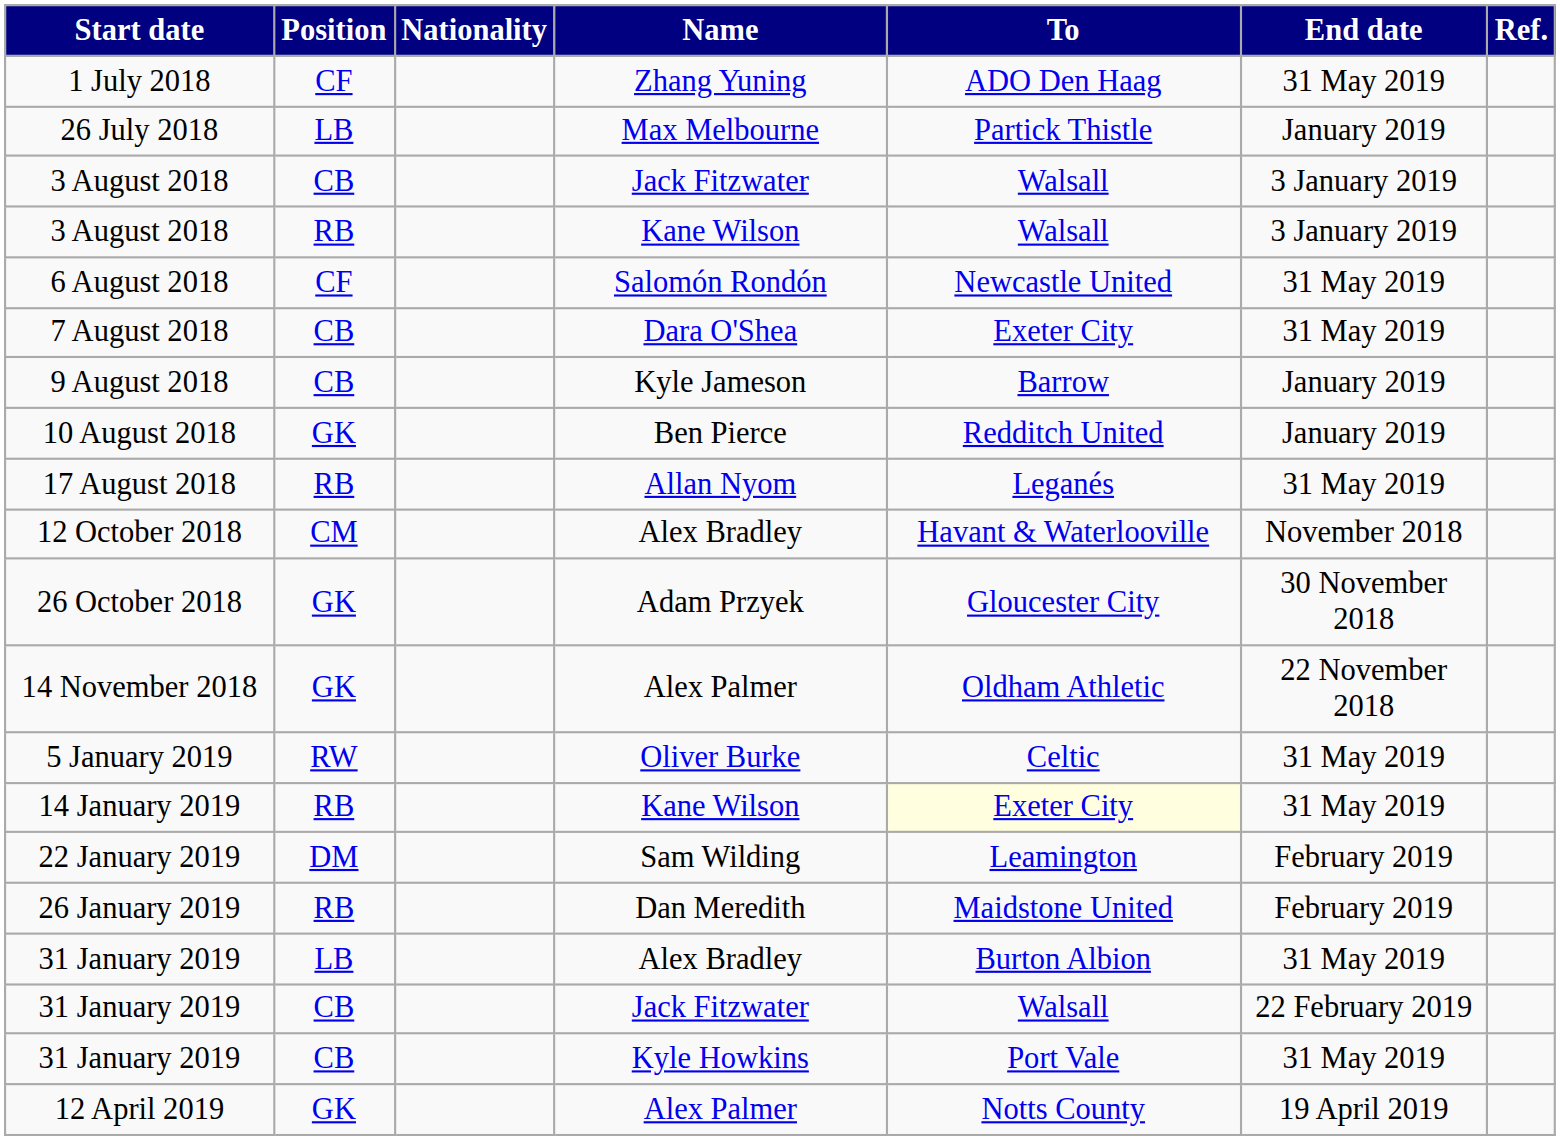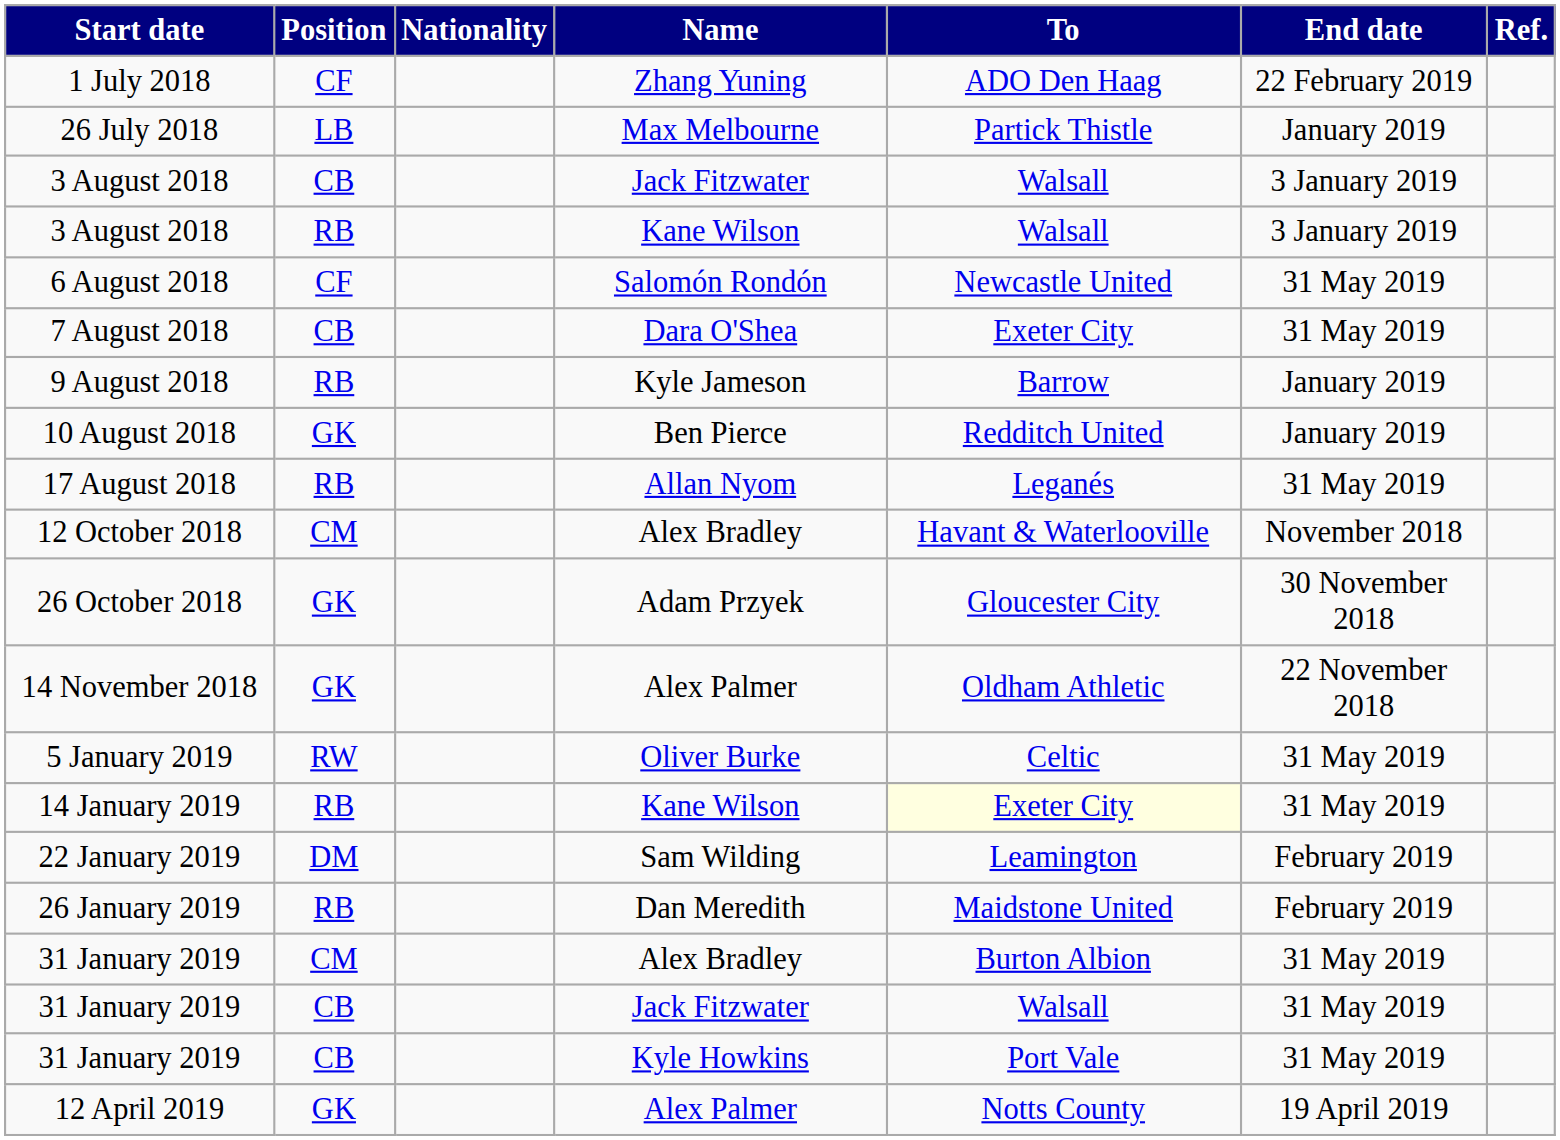 <table class="wikitable"  style="text-align:center; font-size:90%; ">
 <tr>
 <th style="background:#000080; color:white; width:120px;">Start date</th>
 <th style="background:#000080; color:white; width:50px;">Position</th>
 <th style="background:#000080; color:white; width:50px;">Nationality</th>
 <th style="background:#000080; color:white; width:150px;">Name</th>
 <th style="background:#000080; color:white; width:160px;">To</th>
 <th style="background:#000080; color:white; width:110px;">End date</th>
 <th style="background:#000080; color:white; width:25px;">Ref.</th>
 </tr>
 <tr>
 <td>1 July 2018</td>
 <td><a href='#'>CF</a></td>
 <td></td>
 <td><a href='#'>Zhang Yuning</a></td>
 <td> <a href='#'>ADO Den Haag</a></td>
-<td>31 May 2019</td>
+<td>22 February 2019</td>
 <td></td>
 </tr>
 <tr>
 <td>26 July 2018</td>
 <td><a href='#'>LB</a></td>
 <td></td>
 <td><a href='#'>Max Melbourne</a></td>
 <td> <a href='#'>Partick Thistle</a></td>
 <td>January 2019</td>
 <td></td>
 </tr>
 <tr>
 <td>3 August 2018</td>
 <td><a href='#'>CB</a></td>
 <td></td>
 <td><a href='#'>Jack Fitzwater</a></td>
 <td><a href='#'>Walsall</a></td>
 <td>3 January 2019</td>
 <td></td>
 </tr>
 <tr>
 <td>3 August 2018</td>
 <td><a href='#'>RB</a></td>
 <td></td>
 <td><a href='#'>Kane Wilson</a></td>
 <td><a href='#'>Walsall</a></td>
 <td>3 January 2019</td>
 <td></td>
 </tr>
 <tr>
 <td>6 August 2018</td>
 <td><a href='#'>CF</a></td>
 <td></td>
 <td><a href='#'>Salomón Rondón</a></td>
 <td><a href='#'>Newcastle United</a></td>
 <td>31 May 2019</td>
 <td></td>
 </tr>
 <tr>
 <td>7 August 2018</td>
 <td><a href='#'>CB</a></td>
 <td></td>
 <td><a href='#'>Dara O'Shea</a></td>
 <td><a href='#'>Exeter City</a></td>
 <td>31 May 2019</td>
 <td></td>
 </tr>
 <tr>
 <td>9 August 2018</td>
-<td><a href='#'>CB</a></td>
+<td><a href='#'>RB</a></td>
 <td></td>
 <td>Kyle Jameson</td>
 <td><a href='#'>Barrow</a></td>
 <td>January 2019</td>
 <td></td>
 </tr>
 <tr>
 <td>10 August 2018</td>
 <td><a href='#'>GK</a></td>
 <td></td>
 <td>Ben Pierce</td>
 <td><a href='#'>Redditch United</a></td>
 <td>January 2019</td>
 <td></td>
 </tr>
 <tr>
 <td>17 August 2018</td>
 <td><a href='#'>RB</a></td>
 <td></td>
 <td><a href='#'>Allan Nyom</a></td>
 <td> <a href='#'>Leganés</a></td>
 <td>31 May 2019</td>
 <td></td>
 </tr>
 <tr>
 <td>12 October 2018</td>
 <td><a href='#'>CM</a></td>
 <td></td>
 <td>Alex Bradley</td>
 <td><a href='#'>Havant & Waterlooville</a></td>
 <td>November 2018</td>
 <td></td>
 </tr>
 <tr>
 <td>26 October 2018</td>
 <td><a href='#'>GK</a></td>
 <td></td>
 <td>Adam Przyek</td>
 <td><a href='#'>Gloucester City</a></td>
 <td>30 November 2018</td>
 <td></td>
 </tr>
 <tr>
 <td>14 November 2018</td>
 <td><a href='#'>GK</a></td>
 <td></td>
 <td>Alex Palmer</td>
 <td><a href='#'>Oldham Athletic</a></td>
 <td>22 November 2018</td>
 <td></td>
 </tr>
 <tr>
 <td>5 January 2019</td>
 <td><a href='#'>RW</a></td>
 <td></td>
 <td><a href='#'>Oliver Burke</a></td>
 <td> <a href='#'>Celtic</a></td>
 <td>31 May 2019</td>
 <td></td>
 </tr>
 <tr>
 <td>14 January 2019</td>
 <td><a href='#'>RB</a></td>
 <td></td>
 <td><a href='#'>Kane Wilson</a></td>
 <td style="background: lightyellow;"><a href='#'>Exeter City</a></td>
 <td>31 May 2019</td>
 <td></td>
 </tr>
 <tr>
 <td>22 January 2019</td>
 <td><a href='#'>DM</a></td>
 <td></td>
 <td>Sam Wilding</td>
 <td><a href='#'>Leamington</a></td>
 <td>February 2019</td>
 <td></td>
 </tr>
 <tr>
 <td>26 January 2019</td>
 <td><a href='#'>RB</a></td>
 <td></td>
 <td>Dan Meredith</td>
 <td><a href='#'>Maidstone United</a></td>
 <td>February 2019</td>
 <td></td>
 </tr>
 <tr>
 <td>31 January 2019</td>
-<td><a href='#'>LB</a></td>
+<td><a href='#'>CM</a></td>
 <td></td>
 <td>Alex Bradley</td>
 <td><a href='#'>Burton Albion</a></td>
 <td>31 May 2019</td>
 <td></td>
 </tr>
 <tr>
 <td>31 January 2019</td>
 <td><a href='#'>CB</a></td>
 <td></td>
 <td><a href='#'>Jack Fitzwater</a></td>
 <td><a href='#'>Walsall</a></td>
-<td>22 February 2019</td>
+<td>31 May 2019</td>
 <td></td>
 </tr>
 <tr>
 <td>31 January 2019</td>
 <td><a href='#'>CB</a></td>
 <td></td>
 <td><a href='#'>Kyle Howkins</a></td>
 <td><a href='#'>Port Vale</a></td>
 <td>31 May 2019</td>
 <td></td>
 </tr>
 <tr>
 <td>12 April 2019</td>
 <td><a href='#'>GK</a></td>
 <td></td>
 <td><a href='#'>Alex Palmer</a></td>
 <td><a href='#'>Notts County</a></td>
 <td>19 April 2019</td>
 <td></td>
 </tr>
 </table>
